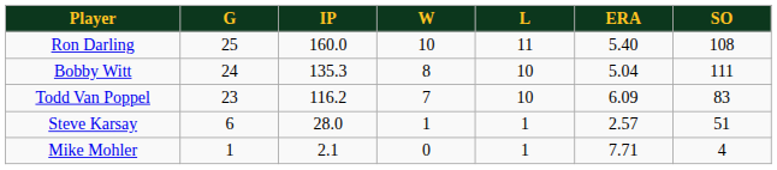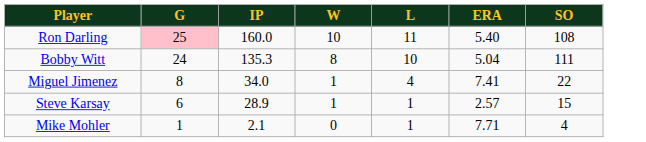 <table class="wikitable sortable">
 <tr>
 <th style="background:#0C371D;color:#ffc322;" width="16%">Player</th>
 <th style="background:#0C371D;color:#ffc322;" width="9%">G</th>
 <th style="background:#0C371D;color:#ffc322;" width="9%">IP</th>
 <th style="background:#0C371D;color:#ffc322;" width="9%">W</th>
 <th style="background:#0C371D;color:#ffc322;" width="9%">L</th>
 <th style="background:#0C371D;color:#ffc322;" width="9%">ERA</th>
 <th style="background:#0C371D;color:#ffc322;" width="9%">SO</th>
 </tr>
 <tr align="center">
 <td><a href='#'>Ron Darling</a></td>
-<td>25</td>
+<td style="background: pink;">25</td>
 <td>160.0</td>
 <td>10</td>
 <td>11</td>
 <td>5.40</td>
 <td>108</td>
 </tr>
 <tr align=center>
 <td><a href='#'>Bobby Witt</a></td>
 <td>24</td>
 <td>135.3</td>
 <td>8</td>
 <td>10</td>
 <td>5.04</td>
 <td>111</td>
 </tr>
 <tr align=center>
-<td><a href='#'>Todd Van Poppel</a></td>
-<td>23</td>
-<td>116.2</td>
-<td>7</td>
-<td>10</td>
-<td>6.09</td>
-<td>83</td>
+<td><a href='#'>Miguel Jimenez</a></td>
+<td>8</td>
+<td>34.0</td>
+<td>1</td>
+<td>4</td>
+<td>7.41</td>
+<td>22</td>
 </tr>
 <tr align=center>
 <td><a href='#'>Steve Karsay</a></td>
 <td>6</td>
-<td>28.0</td>
+<td>28.9</td>
 <td>1</td>
 <td>1</td>
 <td>2.57</td>
-<td>51</td>
+<td>15</td>
 </tr>
 <tr align=center>
 <td><a href='#'>Mike Mohler</a></td>
 <td>1</td>
 <td>2.1</td>
 <td>0</td>
 <td>1</td>
 <td>7.71</td>
 <td>4</td>
 </tr>
 </table>
